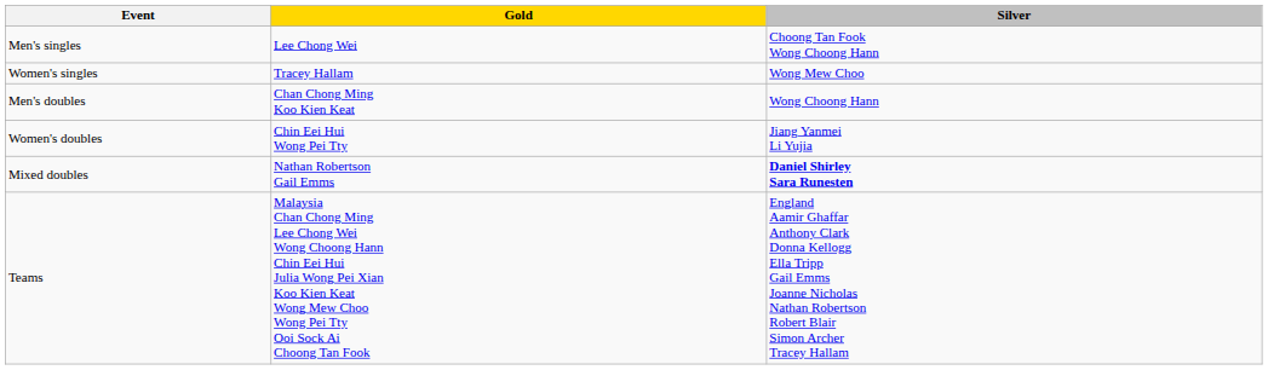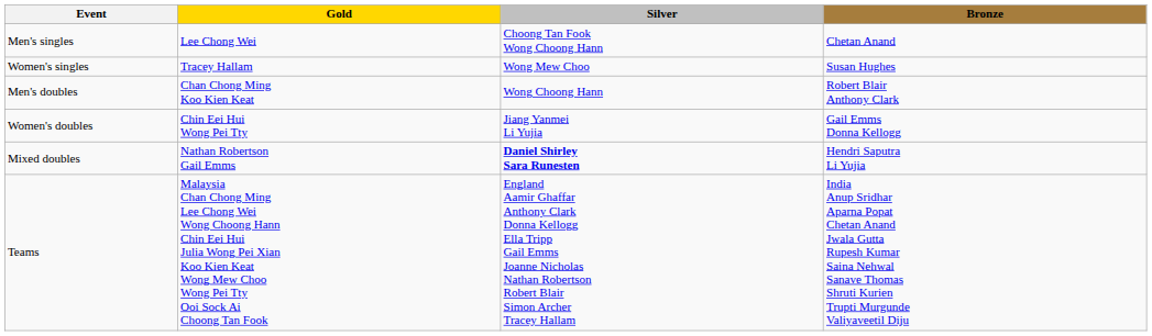 <table class="wikitable" style="width:95%;">
 <tr>
 <th style="width:15%;"><strong>Event</strong></th>
 <th style="background:gold; width:28%;">Gold</th>
 <th style="background:silver; width:28%;">Silver</th>
+<th style="background:#a67d3d; width:28%;">Bronze</th>
 </tr>
 <tr>
 <td>Men's singles</td>
 <td> <a href='#'>Lee Chong Wei</a></td>
 <td> <a href='#'>Choong Tan Fook</a> <br> <a href='#'>Wong Choong Hann</a></td>
+<td> <a href='#'>Chetan Anand</a></td>
 </tr>
 <tr>
 <td>Women's singles</td>
 <td> <a href='#'>Tracey Hallam</a></td>
 <td> <a href='#'>Wong Mew Choo</a></td>
+<td> <a href='#'>Susan Hughes</a></td>
 </tr>
 <tr>
 <td>Men's doubles</td>
 <td> <a href='#'>Chan Chong Ming</a> <br>  <a href='#'>Koo Kien Keat</a></td>
 <td> <a href='#'>Wong Choong Hann</a></td>
+<td> <a href='#'>Robert Blair</a> <br>  <a href='#'>Anthony Clark</a></td>
 </tr>
 <tr>
 <td>Women's doubles</td>
 <td> <a href='#'>Chin Eei Hui</a> <br> <a href='#'>Wong Pei Tty</a></td>
 <td> <a href='#'>Jiang Yanmei</a> <br>  <a href='#'>Li Yujia</a></td>
+<td> <a href='#'>Gail Emms</a> <br>  <a href='#'>Donna Kellogg</a></td>
 </tr>
 <tr>
 <td>Mixed doubles</td>
 <td> <a href='#'>Nathan Robertson</a> <br>  <a href='#'>Gail Emms</a></td>
 <td><strong> <a href='#'>Daniel Shirley</a> <br>  <a href='#'>Sara Runesten</a></strong></td>
+<td> <a href='#'>Hendri Saputra</a> <br>  <a href='#'>Li Yujia</a></td>
 </tr>
 <tr>
 <td>Teams</td>
 <td> <a href='#'>Malaysia</a><br><a href='#'>Chan Chong Ming</a><br><a href='#'>Lee Chong Wei</a><br><a href='#'>Wong Choong Hann</a><br><a href='#'>Chin Eei Hui</a><br><a href='#'>Julia Wong Pei Xian</a><br><a href='#'>Koo Kien Keat</a><br><a href='#'>Wong Mew Choo</a><br><a href='#'>Wong Pei Tty</a><br><a href='#'>Ooi Sock Ai</a><br><a href='#'>Choong Tan Fook</a></td>
 <td> <a href='#'>England</a><br><a href='#'>Aamir Ghaffar</a><br><a href='#'>Anthony Clark</a><br><a href='#'>Donna Kellogg</a><br><a href='#'>Ella Tripp</a><br><a href='#'>Gail Emms</a><br><a href='#'>Joanne Nicholas</a><br><a href='#'>Nathan Robertson</a><br><a href='#'>Robert Blair</a><br><a href='#'>Simon Archer</a><br><a href='#'>Tracey Hallam</a></td>
+<td> <a href='#'>India</a><br><a href='#'>Anup Sridhar</a><br><a href='#'>Aparna Popat</a><br><a href='#'>Chetan Anand</a><br><a href='#'>Jwala Gutta</a><br><a href='#'>Rupesh Kumar</a><br><a href='#'>Saina Nehwal</a><br><a href='#'>Sanave Thomas</a><br><a href='#'>Shruti Kurien</a><br><a href='#'>Trupti Murgunde</a><br><a href='#'>Valiyaveetil Diju</a></td>
 </tr>
 </table>
